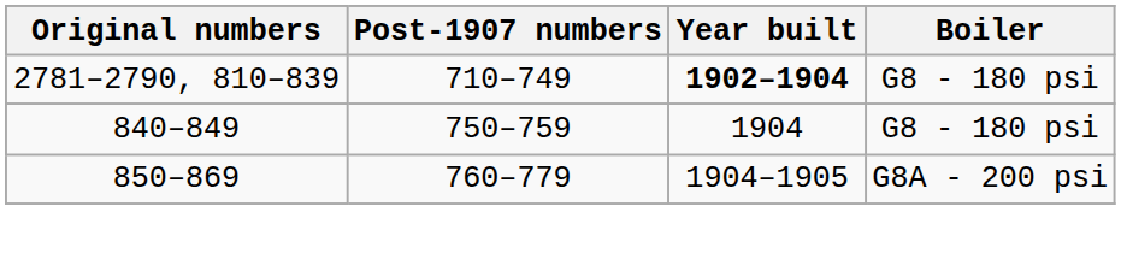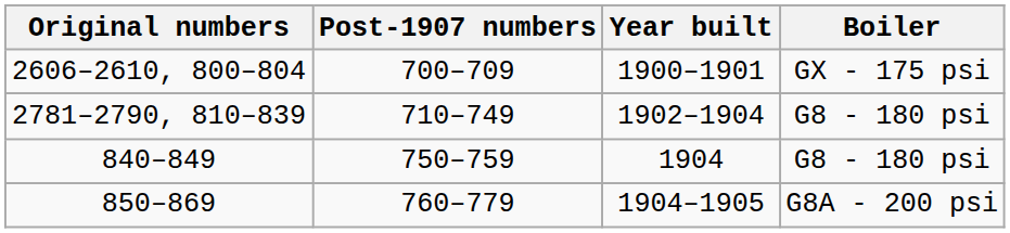 <table class="wikitable" style=text-align:center>
 <tr>
 <th>Original numbers</th>
 <th>Post-1907 numbers</th>
 <th>Year built</th>
 <th>Boiler</th>
 </tr>
 <tr>
+<td>2606–2610, 800–804</td>
+<td>700–709</td>
+<td>1900–1901</td>
+<td>GX - 175 psi</td>
+</tr>
+<tr>
 <td>2781–2790, 810–839</td>
 <td>710–749</td>
-<td><strong>1902–1904</strong></td>
+<td>1902–1904</td>
 <td>G8 - 180 psi</td>
 </tr>
 <tr>
 <td>840–849</td>
 <td>750–759</td>
 <td>1904</td>
 <td>G8 - 180 psi</td>
 </tr>
 <tr>
 <td>850–869</td>
 <td>760–779</td>
 <td>1904–1905</td>
 <td>G8A - 200 psi</td>
 </tr>
 </table>
